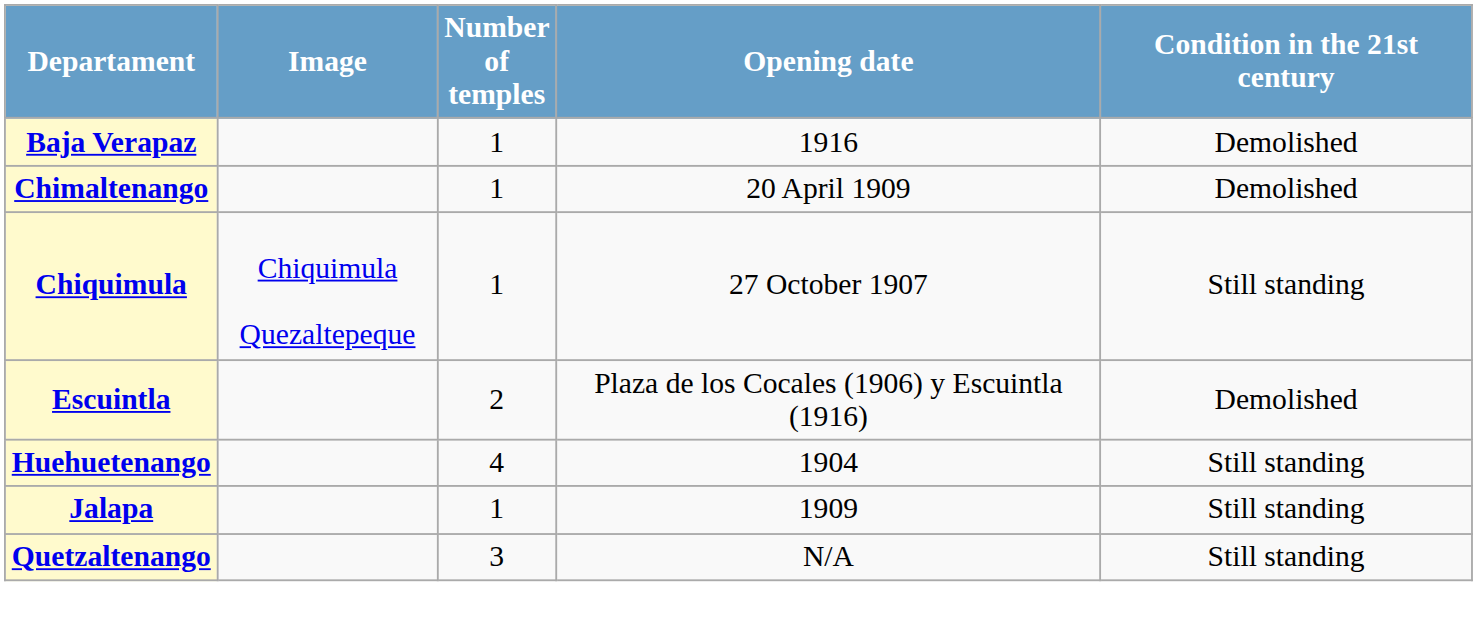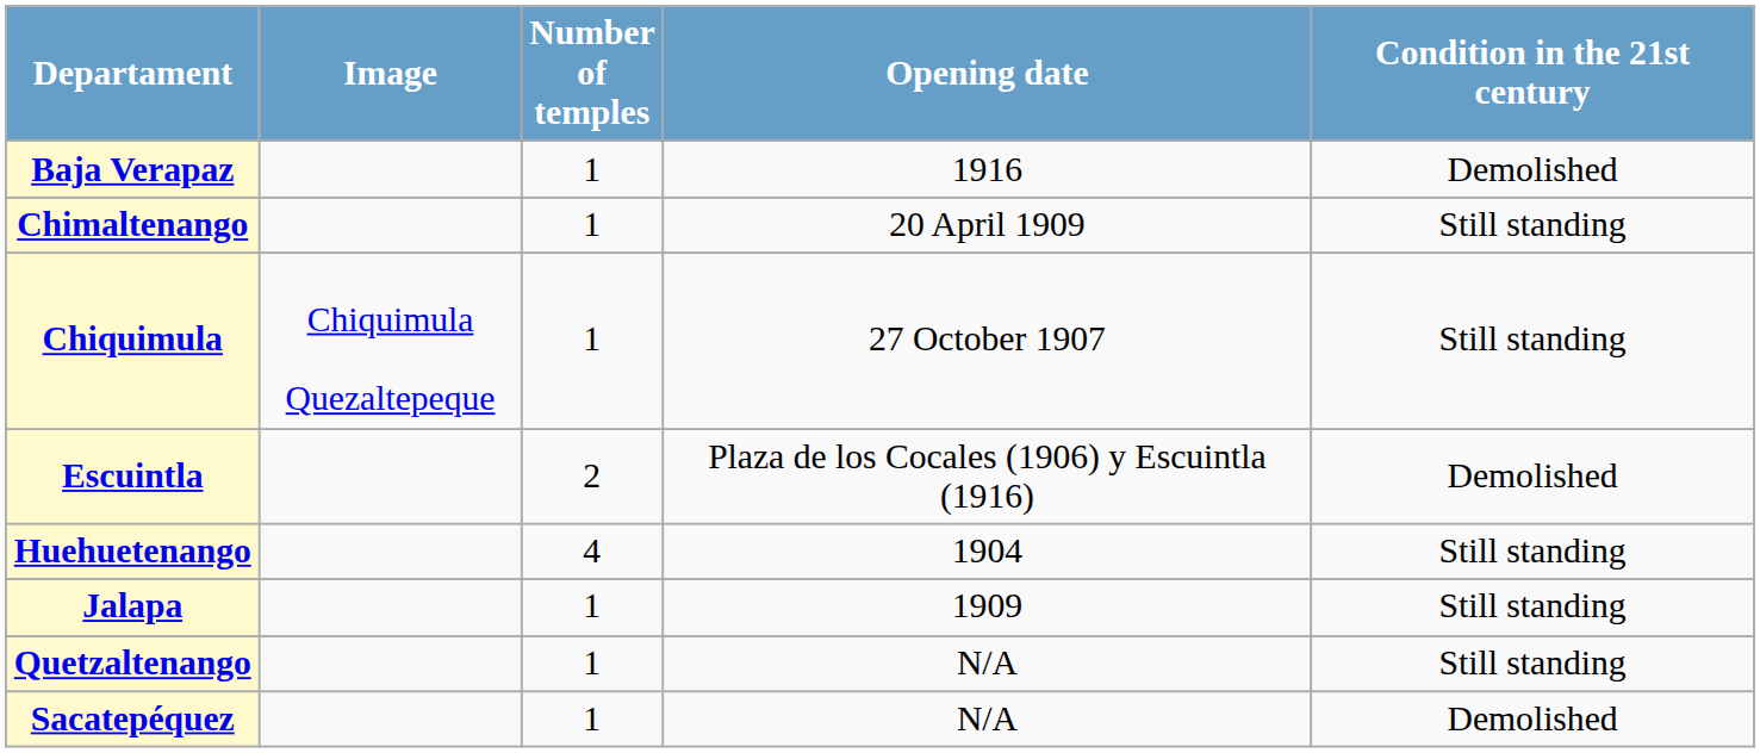 <table class="mw-collapsible wikitable" width=40%>
 <tr style="color:white;">
 <th style="background:#659ec7;" align=center width=10%><strong>Departament</strong></th>
 <th style="background:#659ec7;" align=center width=15%><strong>Image</strong></th>
 <th style="background:#659ec7;" align=center width=5%><strong>Number of temples</strong></th>
 <th style="background:#659ec7;" align=center><strong>Opening date</strong></th>
 <th style="background:#659ec7;" align=center><strong>Condition in the 21st century</strong></th>
 </tr>
 <tr align=center>
 <th style="background:lemonchiffon;" align=center><a href='#'>Baja Verapaz</a></th>
 <td></td>
 <td>1</td>
 <td>1916</td>
 <td>Demolished</td>
 </tr>
 <tr align=center>
 <th style="background:lemonchiffon;" align=center><a href='#'>Chimaltenango</a></th>
 <td></td>
 <td>1</td>
 <td>20 April 1909</td>
-<td>Demolished</td>
+<td>Still standing</td>
 </tr>
 <tr align=center>
 <th style="background:lemonchiffon;" align=center><a href='#'>Chiquimula</a></th>
 <td><br><a href='#'>Chiquimula</a><br><br><a href='#'>Quezaltepeque</a></td>
 <td>1</td>
 <td>27 October 1907</td>
 <td>Still standing</td>
 </tr>
 <tr align=center>
 <th style="background:lemonchiffon;" align=center><a href='#'>Escuintla</a></th>
 <td></td>
 <td>2</td>
 <td>Plaza de los Cocales (1906) y Escuintla (1916)</td>
 <td>Demolished</td>
 </tr>
 <tr align=center>
 <th style="background:lemonchiffon;" align=center><a href='#'>Huehuetenango</a></th>
 <td></td>
 <td>4</td>
 <td>1904</td>
 <td>Still standing</td>
 </tr>
 <tr align=center>
 <th style="background:lemonchiffon;" align=center><a href='#'>Jalapa</a></th>
 <td></td>
 <td>1</td>
 <td>1909</td>
 <td>Still standing</td>
 </tr>
 <tr align=center>
 <th style="background:lemonchiffon;" align=center><a href='#'>Quetzaltenango</a></th>
 <td></td>
-<td>3</td>
+<td>1</td>
 <td>N/A</td>
 <td>Still standing</td>
 </tr>
+<tr align=center>
+<th style="background:lemonchiffon;" align=center><a href='#'>Sacatepéquez</a></th>
+<td></td>
+<td>1</td>
+<td>N/A</td>
+<td>Demolished</td>
+</tr>
 </table>
